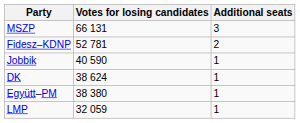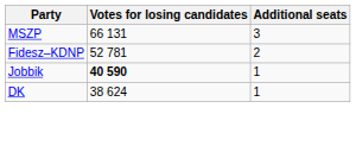 <table class="wikitable">
 <tr>
 <th>Party</th>
 <th>Votes for losing candidates</th>
 <th>Additional seats</th>
 </tr>
 <tr>
 <td><a href='#'>MSZP</a></td>
 <td>66 131</td>
 <td>3</td>
 </tr>
 <tr>
 <td><a href='#'>Fidesz–KDNP</a></td>
 <td>52 781</td>
 <td>2</td>
 </tr>
 <tr>
 <td><a href='#'>Jobbik</a></td>
-<td>40 590</td>
+<td><strong>40 590</strong></td>
 <td>1</td>
 </tr>
 <tr>
 <td><a href='#'>DK</a></td>
 <td>38 624</td>
 <td>1</td>
 </tr>
-<tr>
-<td><a href='#'>Együtt</a>–<a href='#'>PM</a></td>
-<td>38 380</td>
-<td>1</td>
-</tr>
-<tr>
-<td><a href='#'>LMP</a></td>
-<td>32 059</td>
-<td>1</td>
-</tr>
 </table>
